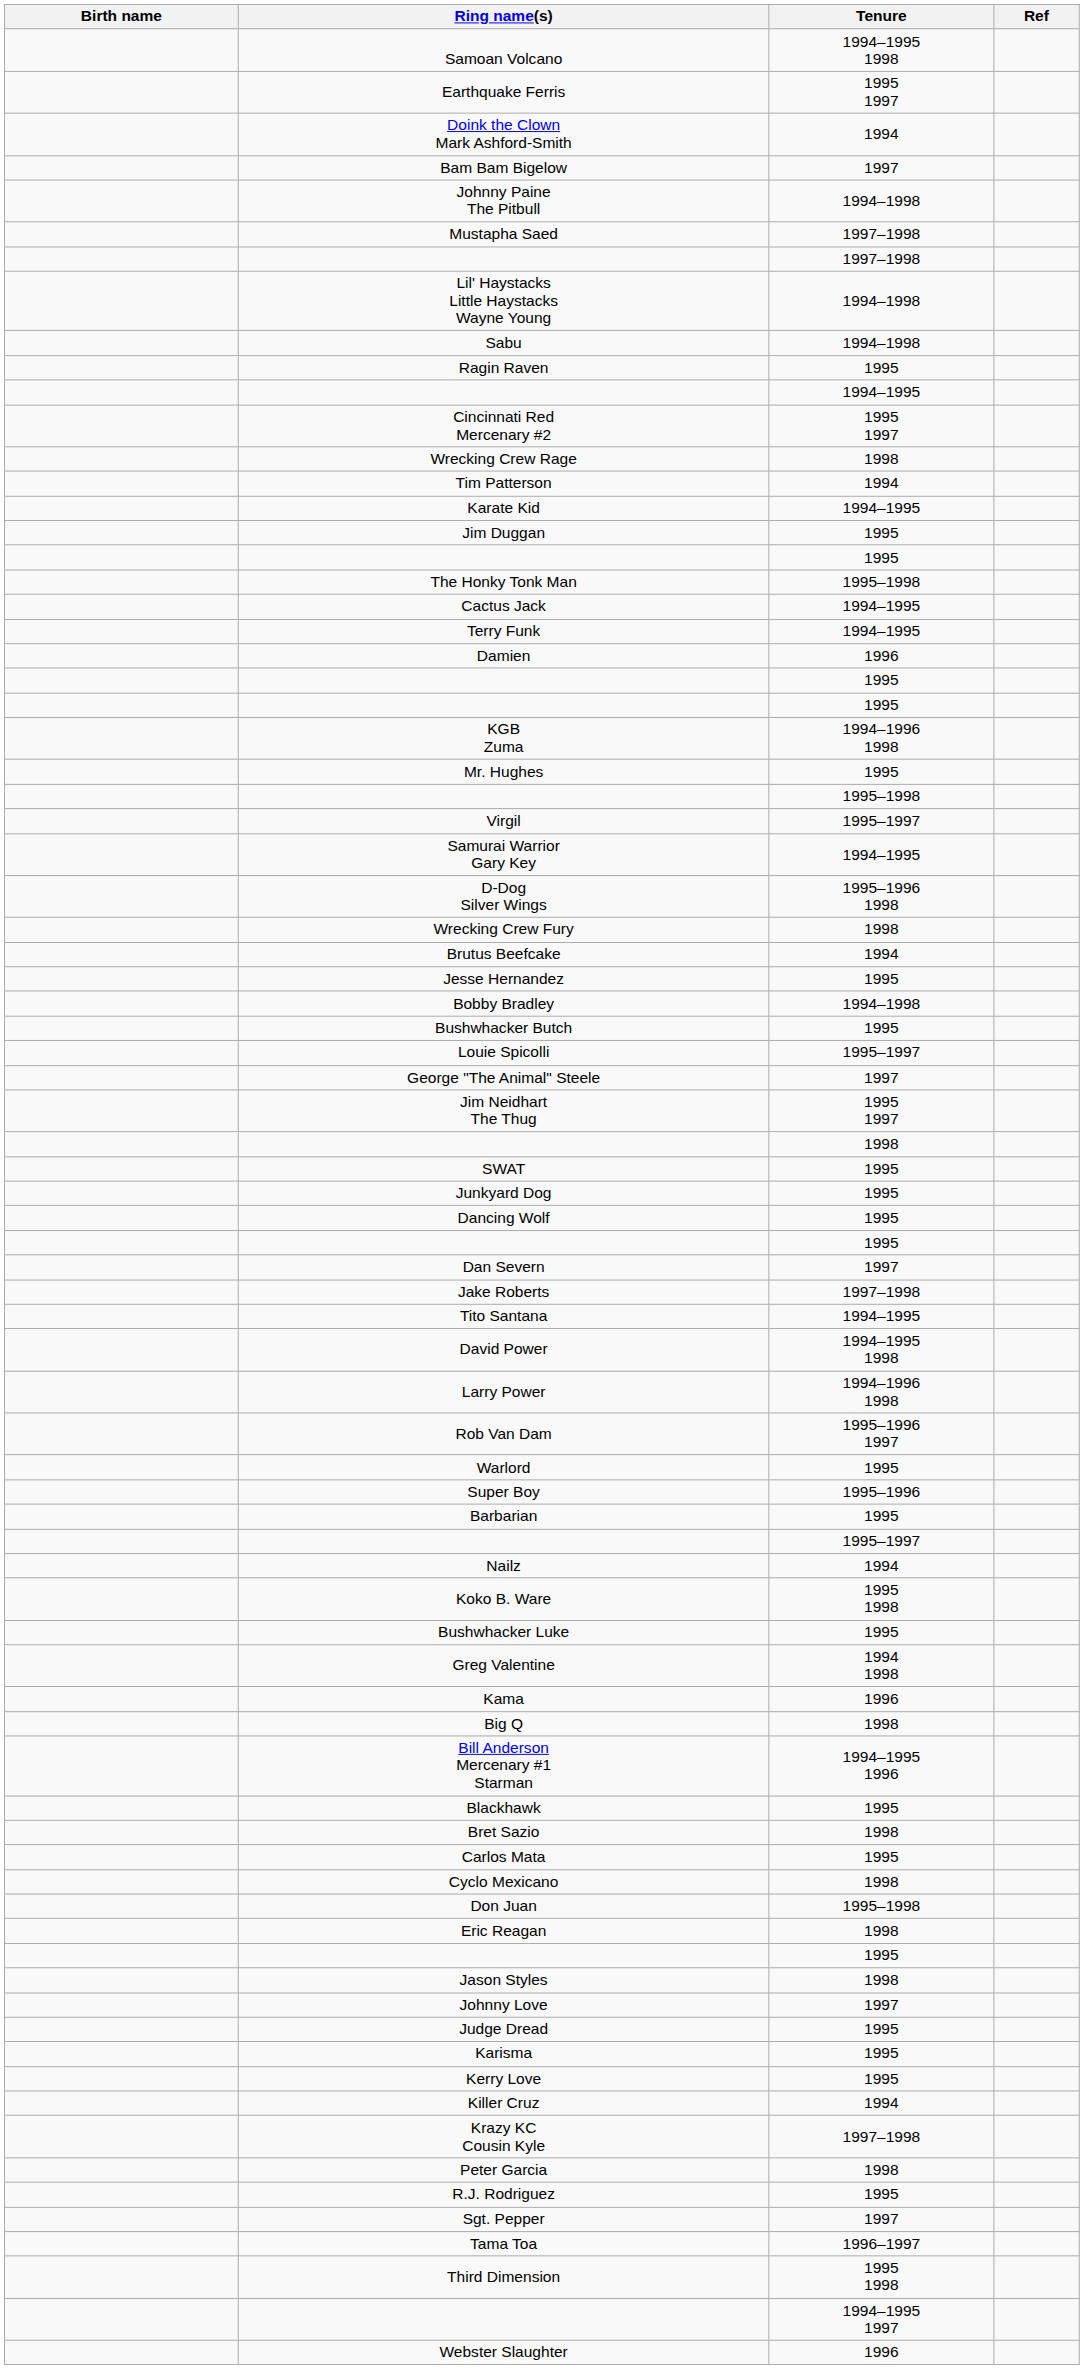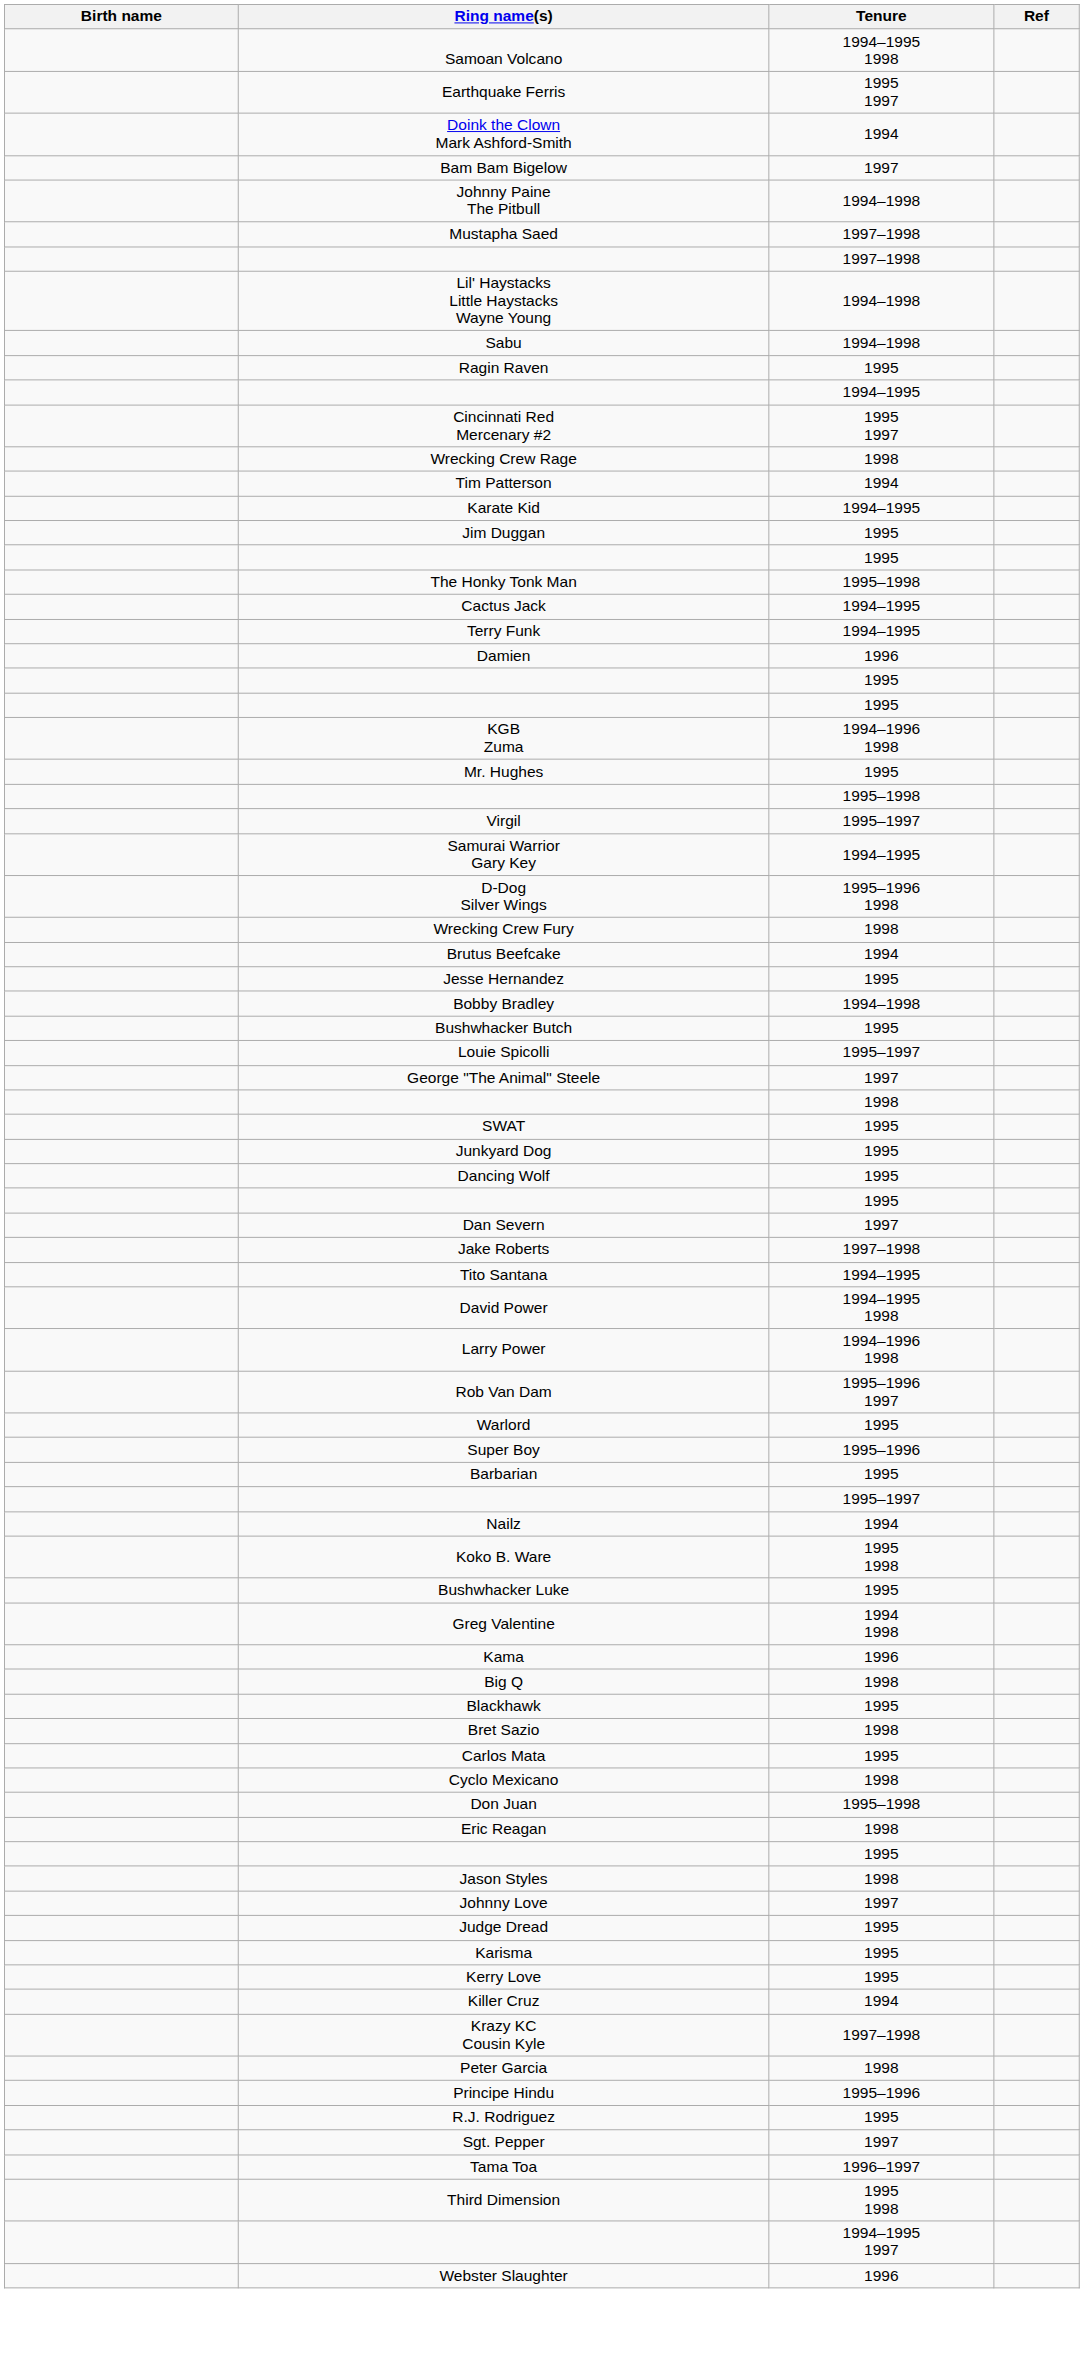 <table class="sortable wikitable" style="text-align:center; width:70%;">
 <tr>
 <th>Birth name</th>
 <th><a href='#'>Ring name</a>(s)</th>
 <th>Tenure</th>
 <th>Ref</th>
 </tr>
 <tr>
 <td></td>
 <td><br>Samoan Volcano</td>
 <td sort>1994–1995<br>1998</td>
 <td></td>
 </tr>
 <tr>
 <td></td>
 <td>Earthquake Ferris</td>
 <td sort>1995<br>1997</td>
 <td></td>
 </tr>
 <tr>
 <td></td>
 <td><a href='#'>Doink the Clown</a><br>Mark Ashford-Smith</td>
 <td sort>1994</td>
 <td></td>
 </tr>
 <tr>
 <td></td>
 <td>Bam Bam Bigelow</td>
 <td sort>1997</td>
 <td></td>
 </tr>
 <tr>
 <td></td>
 <td>Johnny Paine<br>The Pitbull</td>
 <td sort>1994–1998</td>
 <td></td>
 </tr>
 <tr>
 <td></td>
 <td>Mustapha Saed</td>
 <td sort>1997–1998</td>
 <td></td>
 </tr>
 <tr>
 <td></td>
 <td></td>
 <td sort>1997–1998</td>
 <td></td>
 </tr>
 <tr>
 <td></td>
 <td>Lil' Haystacks<br>Little Haystacks<br>Wayne Young</td>
 <td sort>1994–1998</td>
 <td></td>
 </tr>
 <tr>
 <td></td>
 <td>Sabu</td>
 <td sort>1994–1998</td>
 <td></td>
 </tr>
 <tr>
 <td></td>
 <td>Ragin Raven</td>
 <td sort>1995</td>
 <td></td>
 </tr>
 <tr>
 <td></td>
 <td></td>
 <td sort>1994–1995</td>
 <td></td>
 </tr>
 <tr>
 <td></td>
 <td>Cincinnati Red<br>Mercenary #2</td>
 <td sort>1995<br>1997</td>
 <td></td>
 </tr>
 <tr>
 <td></td>
 <td>Wrecking Crew Rage</td>
 <td sort>1998</td>
 <td></td>
 </tr>
 <tr>
 <td></td>
 <td>Tim Patterson</td>
 <td sort>1994</td>
 <td></td>
 </tr>
 <tr>
 <td></td>
 <td>Karate Kid</td>
 <td sort>1994–1995</td>
 <td></td>
 </tr>
 <tr>
 <td></td>
 <td>Jim Duggan</td>
 <td sort>1995</td>
 <td></td>
 </tr>
 <tr>
 <td></td>
 <td></td>
 <td sort>1995</td>
 <td></td>
 </tr>
 <tr>
 <td></td>
 <td>The Honky Tonk Man</td>
 <td sort>1995–1998</td>
 <td></td>
 </tr>
 <tr>
 <td></td>
 <td>Cactus Jack</td>
 <td sort>1994–1995</td>
 <td></td>
 </tr>
 <tr>
 <td></td>
 <td>Terry Funk</td>
 <td sort>1994–1995</td>
 <td></td>
 </tr>
 <tr>
 <td></td>
 <td>Damien</td>
 <td sort>1996</td>
 <td></td>
 </tr>
 <tr>
 <td></td>
 <td></td>
 <td sort>1995</td>
 <td></td>
 </tr>
 <tr>
 <td></td>
 <td></td>
 <td sort>1995</td>
 <td></td>
 </tr>
 <tr>
 <td></td>
 <td>KGB<br>Zuma</td>
 <td sort>1994–1996<br>1998</td>
 <td></td>
 </tr>
 <tr>
 <td></td>
 <td>Mr. Hughes</td>
 <td sort>1995</td>
 <td></td>
 </tr>
 <tr>
 <td></td>
 <td></td>
 <td sort>1995–1998</td>
 <td></td>
 </tr>
 <tr>
 <td></td>
 <td>Virgil</td>
 <td sort>1995–1997</td>
 <td></td>
 </tr>
 <tr>
 <td></td>
 <td>Samurai Warrior<br>Gary Key</td>
 <td sort>1994–1995</td>
 <td></td>
 </tr>
 <tr>
 <td></td>
 <td>D-Dog<br>Silver Wings</td>
 <td sort>1995–1996<br>1998</td>
 <td></td>
 </tr>
 <tr>
 <td></td>
 <td>Wrecking Crew Fury</td>
 <td sort>1998</td>
 <td></td>
 </tr>
 <tr>
 <td></td>
 <td>Brutus Beefcake</td>
 <td sort>1994</td>
 <td></td>
 </tr>
 <tr>
 <td></td>
 <td>Jesse Hernandez</td>
 <td sort>1995</td>
 <td></td>
 </tr>
 <tr>
 <td></td>
 <td>Bobby Bradley</td>
 <td sort>1994–1998</td>
 <td></td>
 </tr>
 <tr>
 <td></td>
 <td>Bushwhacker Butch</td>
 <td sort>1995</td>
 <td></td>
 </tr>
 <tr>
 <td></td>
 <td>Louie Spicolli</td>
 <td sort>1995–1997</td>
 <td></td>
 </tr>
 <tr>
 <td></td>
 <td>George "The Animal" Steele</td>
 <td sort>1997</td>
 <td></td>
 </tr>
 <tr>
 <td></td>
-<td>Jim Neidhart<br>The Thug</td>
-<td sort>1995<br>1997</td>
-<td></td>
-</tr>
-<tr>
-<td></td>
 <td></td>
 <td sort>1998</td>
 <td></td>
 </tr>
 <tr>
 <td></td>
 <td>SWAT</td>
 <td sort>1995</td>
 <td></td>
 </tr>
 <tr>
 <td></td>
 <td>Junkyard Dog</td>
 <td sort>1995</td>
 <td></td>
 </tr>
 <tr>
 <td></td>
 <td>Dancing Wolf</td>
 <td sort>1995</td>
 <td></td>
 </tr>
 <tr>
 <td></td>
 <td></td>
 <td sort>1995</td>
 <td></td>
 </tr>
 <tr>
 <td></td>
 <td>Dan Severn</td>
 <td sort>1997</td>
 <td></td>
 </tr>
 <tr>
 <td></td>
 <td>Jake Roberts</td>
 <td sort>1997–1998</td>
 <td></td>
 </tr>
 <tr>
 <td></td>
 <td>Tito Santana</td>
 <td sort>1994–1995</td>
 <td></td>
 </tr>
 <tr>
 <td></td>
 <td>David Power</td>
 <td sort>1994–1995<br>1998</td>
 <td></td>
 </tr>
 <tr>
 <td></td>
 <td>Larry Power</td>
 <td sort>1994–1996<br>1998</td>
 <td></td>
 </tr>
 <tr>
 <td></td>
 <td>Rob Van Dam</td>
 <td sort>1995–1996<br>1997</td>
 <td></td>
 </tr>
 <tr>
 <td></td>
 <td>Warlord</td>
 <td sort>1995</td>
 <td></td>
 </tr>
 <tr>
 <td></td>
 <td>Super Boy</td>
 <td sort>1995–1996</td>
 <td></td>
 </tr>
 <tr>
 <td></td>
 <td>Barbarian</td>
 <td sort>1995</td>
 <td></td>
 </tr>
 <tr>
 <td></td>
 <td></td>
 <td sort>1995–1997</td>
 <td></td>
 </tr>
 <tr>
 <td></td>
 <td>Nailz</td>
 <td sort>1994</td>
 <td></td>
 </tr>
 <tr>
 <td></td>
 <td>Koko B. Ware</td>
 <td sort>1995<br>1998</td>
 <td></td>
 </tr>
 <tr>
 <td></td>
 <td>Bushwhacker Luke</td>
 <td sort>1995</td>
 <td></td>
 </tr>
 <tr>
 <td></td>
 <td>Greg Valentine</td>
 <td sort>1994<br>1998</td>
 <td></td>
 </tr>
 <tr>
 <td></td>
 <td>Kama</td>
 <td sort>1996</td>
 <td></td>
 </tr>
 <tr>
 <td></td>
 <td>Big Q</td>
 <td sort>1998</td>
 <td></td>
 </tr>
 <tr>
 <td></td>
-<td><a href='#'>Bill Anderson</a><br>Mercenary #1<br>Starman</td>
-<td sort>1994–1995<br>1996</td>
-<td></td>
-</tr>
-<tr>
-<td></td>
 <td>Blackhawk</td>
 <td sort>1995</td>
 <td></td>
 </tr>
 <tr>
 <td></td>
 <td>Bret Sazio</td>
 <td sort>1998</td>
 <td></td>
 </tr>
 <tr>
 <td></td>
 <td>Carlos Mata</td>
 <td sort>1995</td>
 <td></td>
 </tr>
 <tr>
 <td></td>
 <td>Cyclo Mexicano</td>
 <td sort>1998</td>
 <td></td>
 </tr>
 <tr>
 <td></td>
 <td>Don Juan</td>
 <td sort>1995–1998</td>
 <td></td>
 </tr>
 <tr>
 <td></td>
 <td>Eric Reagan</td>
 <td sort>1998</td>
 <td></td>
 </tr>
 <tr>
 <td></td>
 <td></td>
 <td sort>1995</td>
 <td></td>
 </tr>
 <tr>
 <td></td>
 <td>Jason Styles</td>
 <td sort>1998</td>
 <td></td>
 </tr>
 <tr>
 <td></td>
 <td>Johnny Love</td>
 <td sort>1997</td>
 <td></td>
 </tr>
 <tr>
 <td></td>
 <td>Judge Dread</td>
 <td sort>1995</td>
 <td></td>
 </tr>
 <tr>
 <td></td>
 <td>Karisma</td>
 <td sort>1995</td>
 <td></td>
 </tr>
 <tr>
 <td></td>
 <td>Kerry Love</td>
 <td sort>1995</td>
 <td></td>
 </tr>
 <tr>
 <td></td>
 <td>Killer Cruz</td>
 <td sort>1994</td>
 <td></td>
 </tr>
 <tr>
 <td></td>
 <td>Krazy KC<br>Cousin Kyle</td>
 <td sort>1997–1998</td>
 <td></td>
 </tr>
 <tr>
 <td></td>
 <td>Peter Garcia</td>
 <td sort>1998</td>
 <td></td>
 </tr>
 <tr>
 <td></td>
+<td>Principe Hindu</td>
+<td sort>1995–1996</td>
+<td></td>
+</tr>
+<tr>
+<td></td>
 <td>R.J. Rodriguez</td>
 <td sort>1995</td>
 <td></td>
 </tr>
 <tr>
 <td></td>
 <td>Sgt. Pepper</td>
 <td sort>1997</td>
 <td></td>
 </tr>
 <tr>
 <td></td>
 <td>Tama Toa</td>
 <td sort>1996–1997</td>
 <td></td>
 </tr>
 <tr>
 <td></td>
 <td>Third Dimension</td>
 <td sort>1995<br>1998</td>
 <td></td>
 </tr>
 <tr>
 <td></td>
 <td></td>
 <td sort>1994–1995<br>1997</td>
 <td></td>
 </tr>
 <tr>
 <td></td>
 <td>Webster Slaughter</td>
 <td sort>1996</td>
 <td></td>
 </tr>
 </table>
